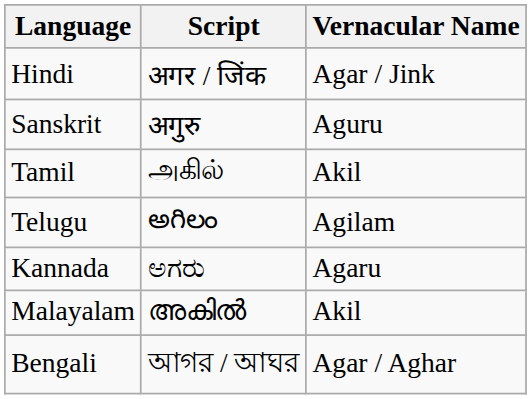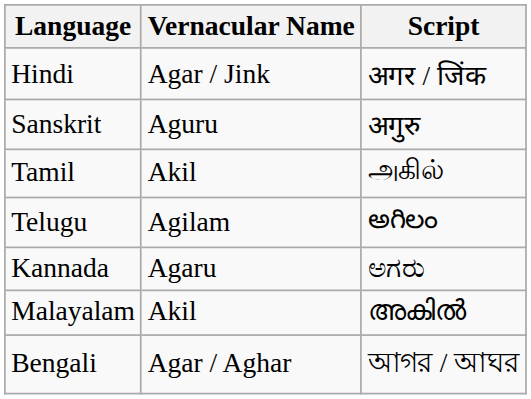 <table class="wikitable">
 <tr>
 <th>Language</th>
+<th>Vernacular Name</th>
 <th>Script</th>
-<th>Vernacular Name</th>
 </tr>
 <tr>
 <td>Hindi</td>
+<td>Agar / Jink</td>
 <td>अगर / जिंक</td>
-<td>Agar / Jink</td>
 </tr>
 <tr>
 <td>Sanskrit</td>
+<td>Aguru</td>
 <td>अगुरु</td>
-<td>Aguru</td>
 </tr>
 <tr>
 <td>Tamil</td>
+<td>Akil</td>
 <td>அகில்</td>
-<td>Akil</td>
 </tr>
 <tr>
 <td>Telugu</td>
+<td>Agilam</td>
 <td>అగిలం</td>
-<td>Agilam</td>
 </tr>
 <tr>
 <td>Kannada</td>
+<td>Agaru</td>
 <td>ಅಗರು</td>
-<td>Agaru</td>
 </tr>
 <tr>
 <td>Malayalam</td>
+<td>Akil</td>
 <td>അകിൽ</td>
-<td>Akil</td>
 </tr>
 <tr>
 <td>Bengali</td>
+<td>Agar / Aghar</td>
 <td>আগর / আঘর</td>
-<td>Agar / Aghar</td>
 </tr>
 </table>
